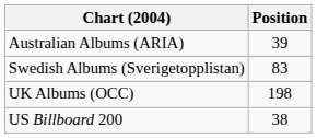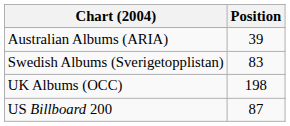 <table class="wikitable plainrowheaders sortable">
 <tr>
 <th scope="col">Chart (2004)</th>
 <th scope="col">Position</th>
 </tr>
 <tr>
 <td>Australian Albums (ARIA)</td>
 <td align="center">39</td>
 </tr>
 <tr>
 <td>Swedish Albums (Sverigetopplistan)</td>
 <td align="center">83</td>
 </tr>
 <tr>
 <td>UK Albums (OCC)</td>
 <td align="center">198</td>
 </tr>
 <tr>
 <td>US <em>Billboard</em> 200</td>
-<td align="center">38</td>
+<td align="center">87</td>
 </tr>
 </table>
